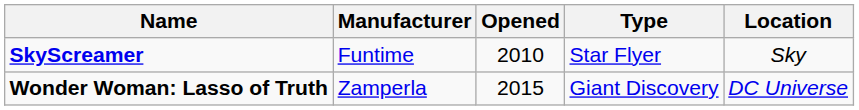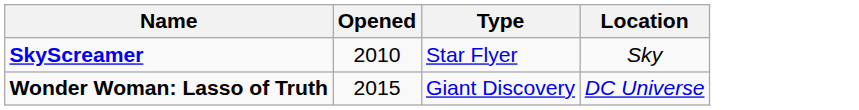 <table class="wikitable sortable">
 <tr>
 <th>Name</th>
-<th>Manufacturer</th>
 <th>Opened</th>
 <th>Type</th>
 <th>Location</th>
 </tr>
 <tr>
 <td><strong><a href='#'>SkyScreamer</a></strong></td>
-<td><a href='#'>Funtime</a></td>
 <td align=center>2010</td>
 <td><a href='#'>Star Flyer</a></td>
 <td align=center><em>Sky</em></td>
 </tr>
 <tr>
 <td><strong>Wonder Woman: Lasso of Truth</strong></td>
-<td><a href='#'>Zamperla</a></td>
 <td align=center>2015</td>
 <td><a href='#'>Giant Discovery</a></td>
 <td align=center><em><a href='#'>DC Universe</a></em></td>
 </tr>
 </table>
